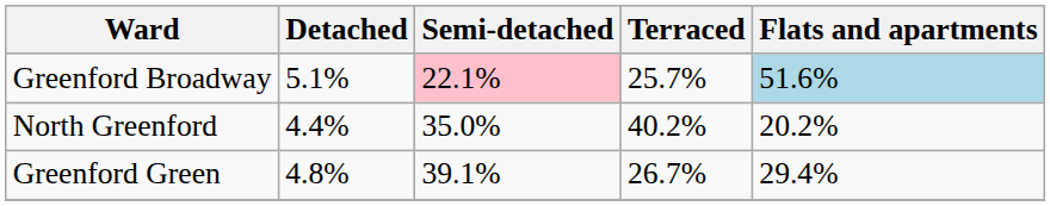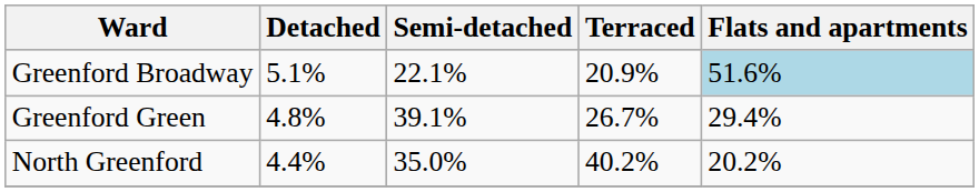 <table class="wikitable">
 <tr>
 <th>Ward</th>
 <th>Detached</th>
 <th>Semi-detached</th>
 <th>Terraced</th>
 <th>Flats and apartments</th>
 </tr>
 <tr>
 <td>Greenford Broadway</td>
 <td>5.1%</td>
-<td style="background: pink;">22.1%</td>
-<td>25.7%</td>
+<td>22.1%</td>
+<td>20.9%</td>
 <td style="background: lightblue;">51.6%</td>
+</tr>
+<tr>
+<td>Greenford Green</td>
+<td>4.8%</td>
+<td>39.1%</td>
+<td>26.7%</td>
+<td>29.4%</td>
 </tr>
 <tr>
 <td>North Greenford</td>
 <td>4.4%</td>
 <td>35.0%</td>
 <td>40.2%</td>
 <td>20.2%</td>
 </tr>
 <tr>
-<td>Greenford Green</td>
-<td>4.8%</td>
-<td>39.1%</td>
-<td>26.7%</td>
-<td>29.4%</td>
-</tr>
-<tr>
 </tr>
 </table>
